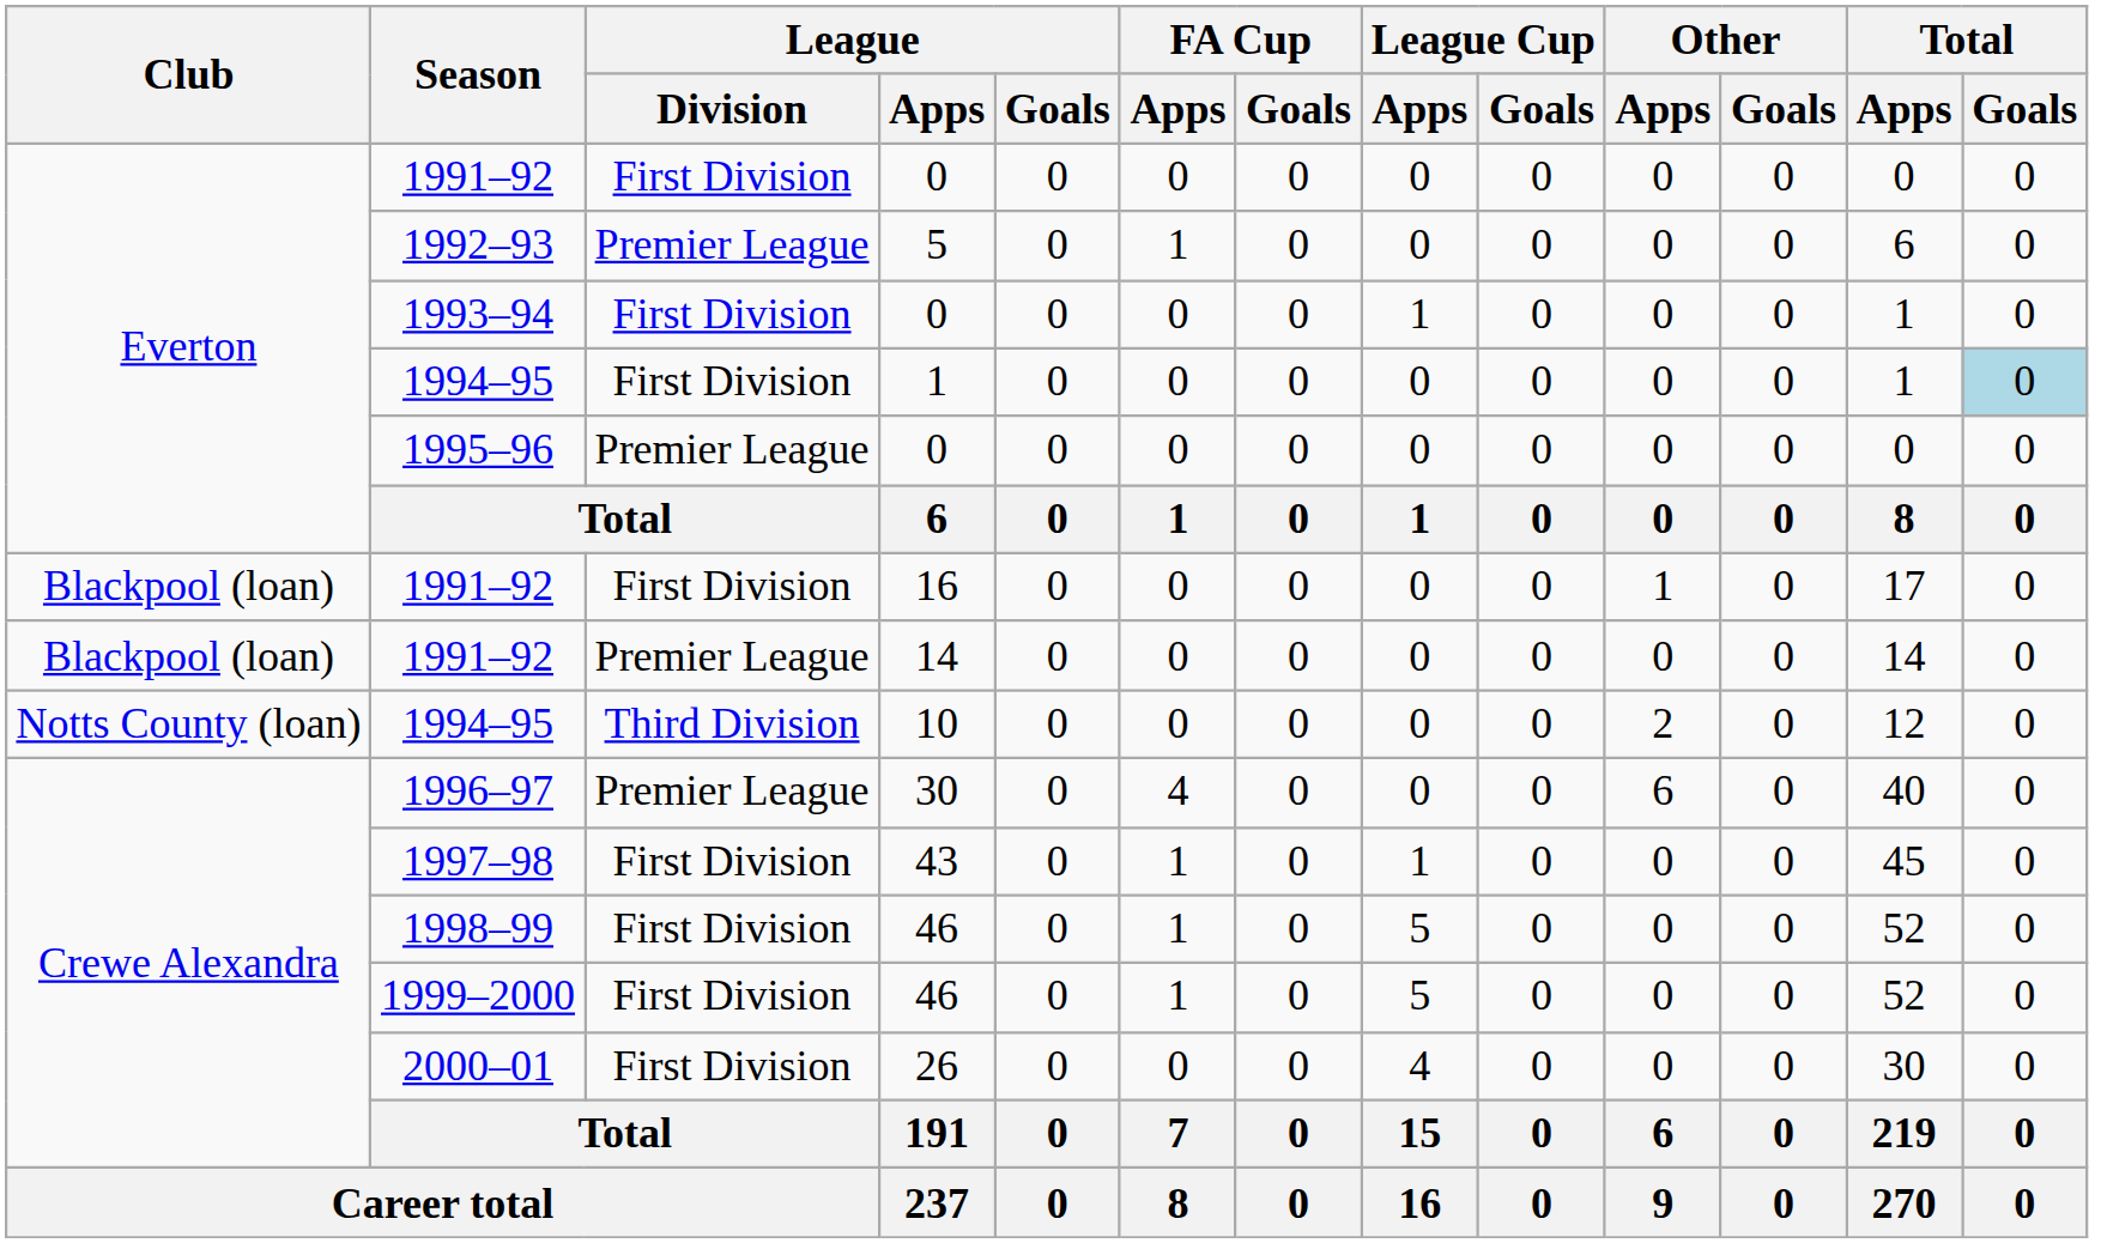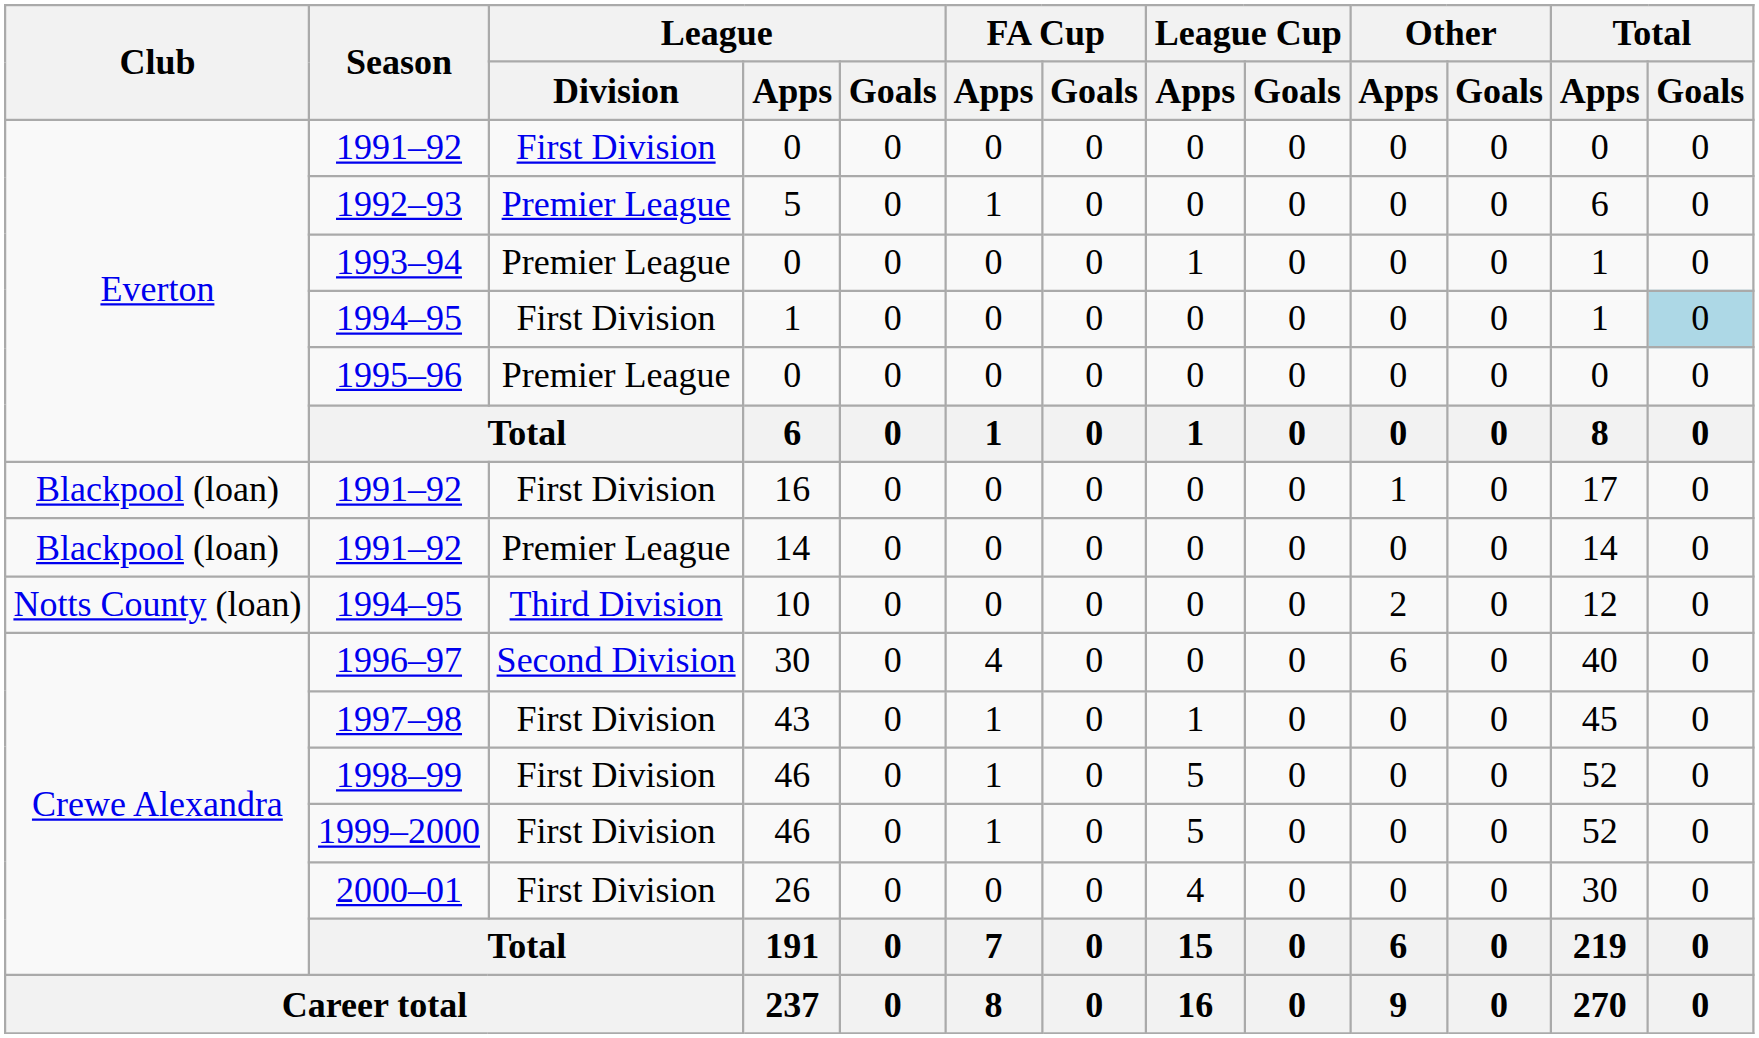 <table class="wikitable" style="text-align:center">
 <tr>
 <th rowspan="2">Club</th>
 <th rowspan="2">Season</th>
 <th colspan="3">League</th>
 <th colspan="2">FA Cup</th>
 <th colspan="2">League Cup</th>
 <th colspan="2">Other</th>
 <th colspan="2">Total</th>
 </tr>
 <tr>
 <th>Division</th>
 <th>Apps</th>
 <th>Goals</th>
 <th>Apps</th>
 <th>Goals</th>
 <th>Apps</th>
 <th>Goals</th>
 <th>Apps</th>
 <th>Goals</th>
 <th>Apps</th>
 <th>Goals</th>
 </tr>
 <tr>
 <td rowspan="6"><a href='#'>Everton</a></td>
 <td><a href='#'>1991–92</a></td>
 <td><a href='#'>First Division</a></td>
 <td>0</td>
 <td>0</td>
 <td>0</td>
 <td>0</td>
 <td>0</td>
 <td>0</td>
 <td>0</td>
 <td>0</td>
 <td>0</td>
 <td>0</td>
 </tr>
 <tr>
 <td><a href='#'>1992–93</a></td>
 <td><a href='#'>Premier League</a></td>
 <td>5</td>
 <td>0</td>
 <td>1</td>
 <td>0</td>
 <td>0</td>
 <td>0</td>
 <td>0</td>
 <td>0</td>
 <td>6</td>
 <td>0</td>
 </tr>
 <tr>
 <td><a href='#'>1993–94</a></td>
-<td><a href='#'>First Division</a></td>
+<td>Premier League</td>
 <td>0</td>
 <td>0</td>
 <td>0</td>
 <td>0</td>
 <td>1</td>
 <td>0</td>
 <td>0</td>
 <td>0</td>
 <td>1</td>
 <td>0</td>
 </tr>
 <tr>
 <td><a href='#'>1994–95</a></td>
 <td>First Division</td>
 <td>1</td>
 <td>0</td>
 <td>0</td>
 <td>0</td>
 <td>0</td>
 <td>0</td>
 <td>0</td>
 <td>0</td>
 <td>1</td>
 <td style="background: lightblue;">0</td>
 </tr>
 <tr>
 <td><a href='#'>1995–96</a></td>
 <td>Premier League</td>
 <td>0</td>
 <td>0</td>
 <td>0</td>
 <td>0</td>
 <td>0</td>
 <td>0</td>
 <td>0</td>
 <td>0</td>
 <td>0</td>
 <td>0</td>
 </tr>
 <tr>
 <th colspan="2">Total</th>
 <th>6</th>
 <th>0</th>
 <th>1</th>
 <th>0</th>
 <th>1</th>
 <th>0</th>
 <th>0</th>
 <th>0</th>
 <th>8</th>
 <th>0</th>
 </tr>
 <tr>
 <td><a href='#'>Blackpool</a> (loan)</td>
 <td><a href='#'>1991–92</a></td>
 <td>First Division</td>
 <td>16</td>
 <td>0</td>
 <td>0</td>
 <td>0</td>
 <td>0</td>
 <td>0</td>
 <td>1</td>
 <td>0</td>
 <td>17</td>
 <td>0</td>
 </tr>
 <tr>
 <td><a href='#'>Blackpool</a> (loan)</td>
 <td><a href='#'>1991–92</a></td>
 <td>Premier League</td>
 <td>14</td>
 <td>0</td>
 <td>0</td>
 <td>0</td>
 <td>0</td>
 <td>0</td>
 <td>0</td>
 <td>0</td>
 <td>14</td>
 <td>0</td>
 </tr>
 <tr>
 <td><a href='#'>Notts County</a> (loan)</td>
 <td><a href='#'>1994–95</a></td>
 <td><a href='#'>Third Division</a></td>
 <td>10</td>
 <td>0</td>
 <td>0</td>
 <td>0</td>
 <td>0</td>
 <td>0</td>
 <td>2</td>
 <td>0</td>
 <td>12</td>
 <td>0</td>
 </tr>
 <tr>
 <td rowspan="6"><a href='#'>Crewe Alexandra</a></td>
 <td><a href='#'>1996–97</a></td>
-<td>Premier League</td>
+<td><a href='#'>Second Division</a></td>
 <td>30</td>
 <td>0</td>
 <td>4</td>
 <td>0</td>
 <td>0</td>
 <td>0</td>
 <td>6</td>
 <td>0</td>
 <td>40</td>
 <td>0</td>
 </tr>
 <tr>
 <td><a href='#'>1997–98</a></td>
 <td>First Division</td>
 <td>43</td>
 <td>0</td>
 <td>1</td>
 <td>0</td>
 <td>1</td>
 <td>0</td>
 <td>0</td>
 <td>0</td>
 <td>45</td>
 <td>0</td>
 </tr>
 <tr>
 <td><a href='#'>1998–99</a></td>
 <td>First Division</td>
 <td>46</td>
 <td>0</td>
 <td>1</td>
 <td>0</td>
 <td>5</td>
 <td>0</td>
 <td>0</td>
 <td>0</td>
 <td>52</td>
 <td>0</td>
 </tr>
 <tr>
 <td><a href='#'>1999–2000</a></td>
 <td>First Division</td>
 <td>46</td>
 <td>0</td>
 <td>1</td>
 <td>0</td>
 <td>5</td>
 <td>0</td>
 <td>0</td>
 <td>0</td>
 <td>52</td>
 <td>0</td>
 </tr>
 <tr>
 <td><a href='#'>2000–01</a></td>
 <td>First Division</td>
 <td>26</td>
 <td>0</td>
 <td>0</td>
 <td>0</td>
 <td>4</td>
 <td>0</td>
 <td>0</td>
 <td>0</td>
 <td>30</td>
 <td>0</td>
 </tr>
 <tr>
 <th colspan="2">Total</th>
 <th>191</th>
 <th>0</th>
 <th>7</th>
 <th>0</th>
 <th>15</th>
 <th>0</th>
 <th>6</th>
 <th>0</th>
 <th>219</th>
 <th>0</th>
 </tr>
 <tr>
 <th colspan="3">Career total</th>
 <th>237</th>
 <th>0</th>
 <th>8</th>
 <th>0</th>
 <th>16</th>
 <th>0</th>
 <th>9</th>
 <th>0</th>
 <th>270</th>
 <th>0</th>
 </tr>
 </table>
